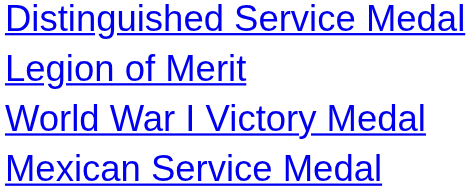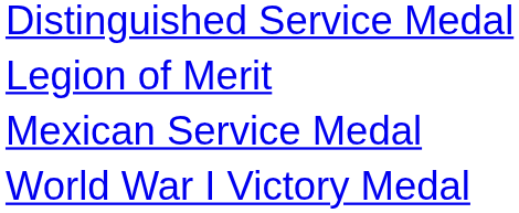 <table>
 <tr>
 <td></td>
 <td><a href='#'>Distinguished Service Medal</a></td>
 </tr>
 <tr>
 <td></td>
 <td><a href='#'>Legion of Merit</a></td>
 </tr>
 <tr>
 <td></td>
-<td><a href='#'>World War I Victory Medal</a></td>
+<td><a href='#'>Mexican Service Medal</a></td>
 </tr>
 <tr>
 <td></td>
-<td><a href='#'>Mexican Service Medal</a></td>
+<td><a href='#'>World War I Victory Medal</a></td>
 </tr>
 <tr>
 </tr>
 </table>
